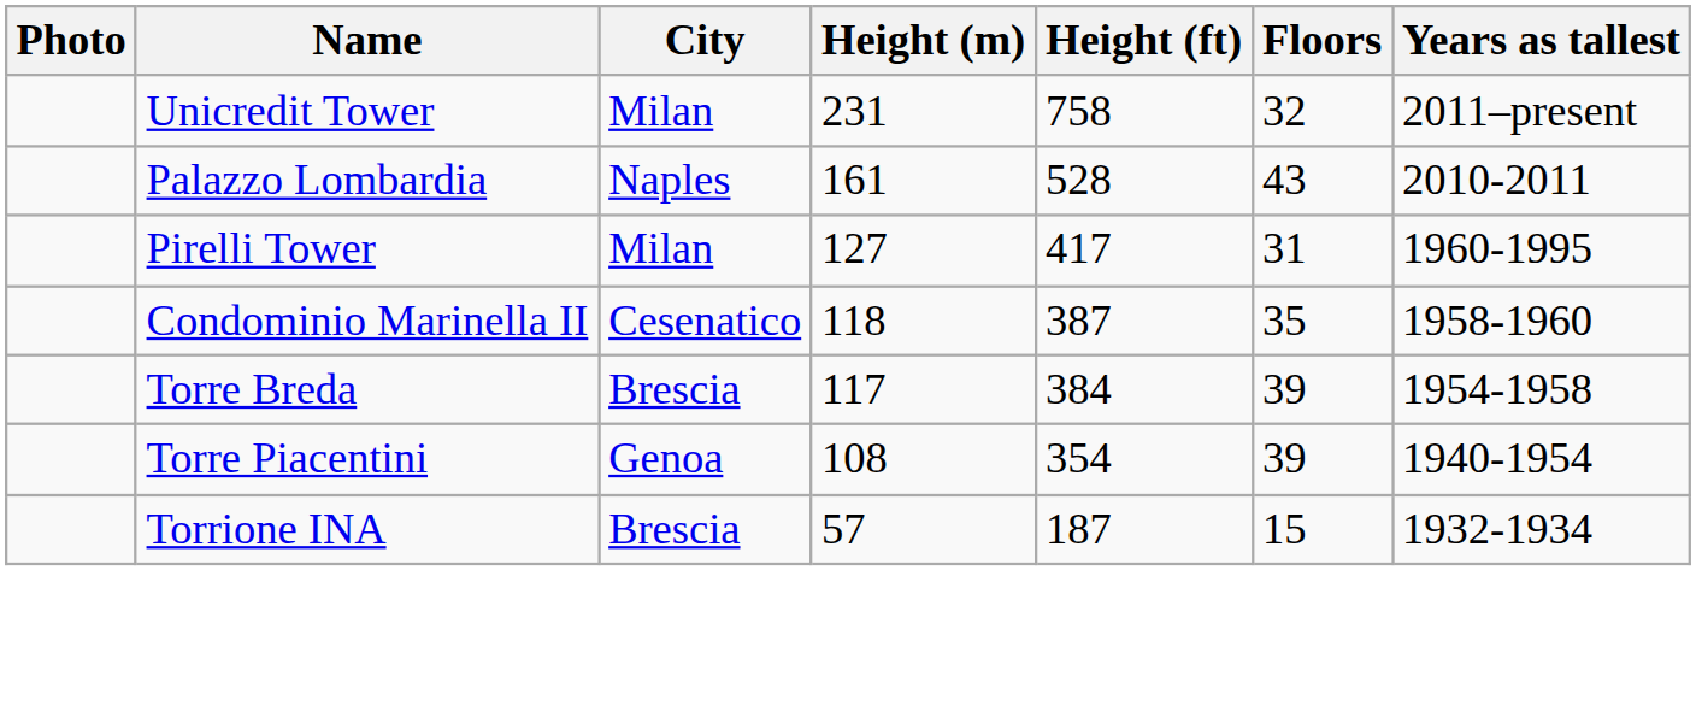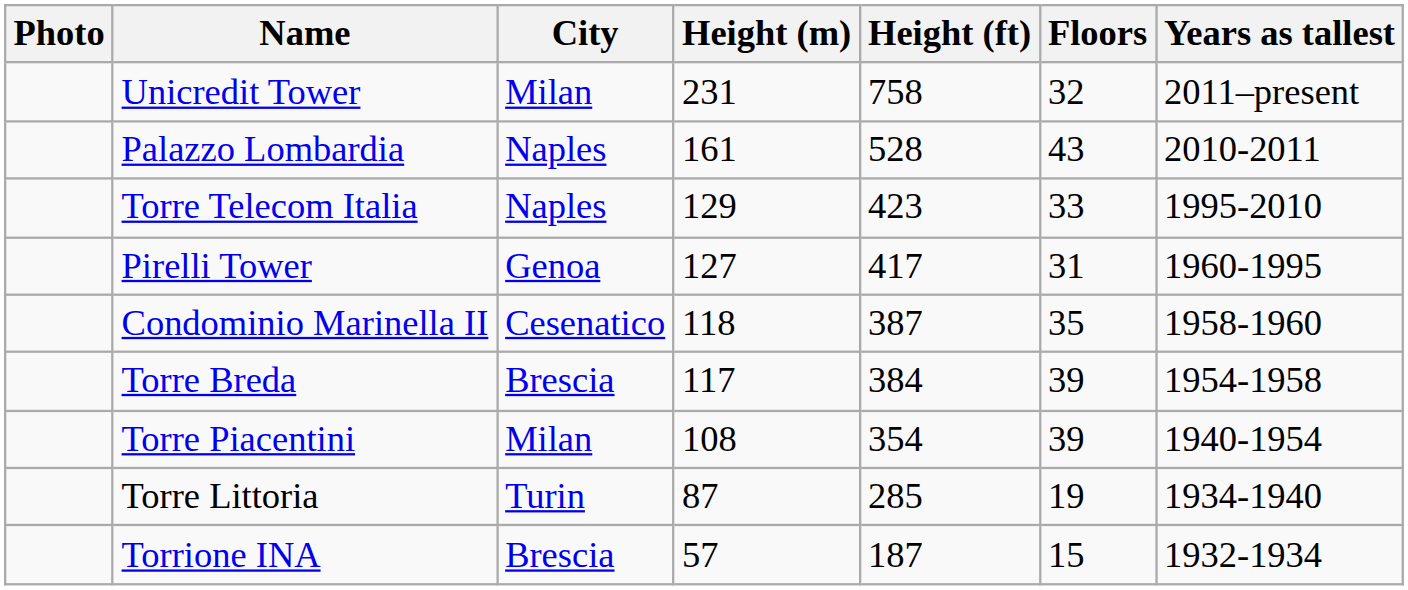 <table class="wikitable">
 <tr>
 <th>Photo</th>
 <th>Name</th>
 <th>City</th>
 <th>Height (m)</th>
 <th>Height (ft)</th>
 <th>Floors</th>
 <th>Years as tallest</th>
 </tr>
 <tr>
 <td></td>
 <td><a href='#'>Unicredit Tower</a></td>
 <td><a href='#'>Milan</a></td>
 <td>231</td>
 <td>758</td>
 <td>32</td>
 <td>2011–present</td>
 </tr>
 <tr>
 <td></td>
 <td><a href='#'>Palazzo Lombardia</a></td>
 <td><a href='#'>Naples</a></td>
 <td>161</td>
 <td>528</td>
 <td>43</td>
 <td>2010-2011</td>
 </tr>
 <tr>
 <td></td>
+<td><a href='#'>Torre Telecom Italia</a></td>
+<td><a href='#'>Naples</a></td>
+<td>129</td>
+<td>423</td>
+<td>33</td>
+<td>1995-2010</td>
+</tr>
+<tr>
+<td></td>
 <td><a href='#'>Pirelli Tower</a></td>
-<td><a href='#'>Milan</a></td>
+<td><a href='#'>Genoa</a></td>
 <td>127</td>
 <td>417</td>
 <td>31</td>
 <td>1960-1995</td>
 </tr>
 <tr>
 <td></td>
 <td><a href='#'>Condominio Marinella II</a></td>
 <td><a href='#'>Cesenatico</a></td>
 <td>118</td>
 <td>387</td>
 <td>35</td>
 <td>1958-1960</td>
 </tr>
 <tr>
 <td></td>
 <td><a href='#'>Torre Breda</a></td>
 <td><a href='#'>Brescia</a></td>
 <td>117</td>
 <td>384</td>
 <td>39</td>
 <td>1954-1958</td>
 </tr>
 <tr>
 <td></td>
 <td><a href='#'>Torre Piacentini</a></td>
-<td><a href='#'>Genoa</a></td>
+<td><a href='#'>Milan</a></td>
 <td>108</td>
 <td>354</td>
 <td>39</td>
 <td>1940-1954</td>
+</tr>
+<tr>
+<td></td>
+<td>Torre Littoria</td>
+<td><a href='#'>Turin</a></td>
+<td>87</td>
+<td>285</td>
+<td>19</td>
+<td>1934-1940</td>
 </tr>
 <tr>
 <td></td>
 <td><a href='#'>Torrione INA</a></td>
 <td><a href='#'>Brescia</a></td>
 <td>57</td>
 <td>187</td>
 <td>15</td>
 <td>1932-1934</td>
 </tr>
 </table>
